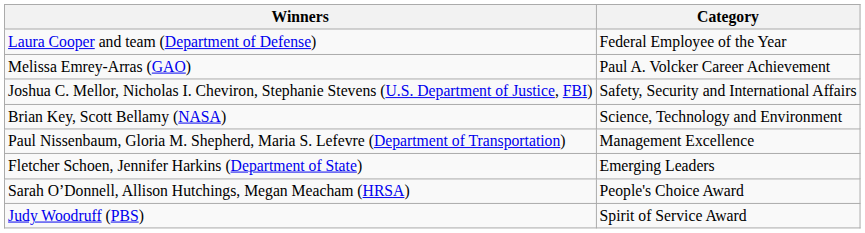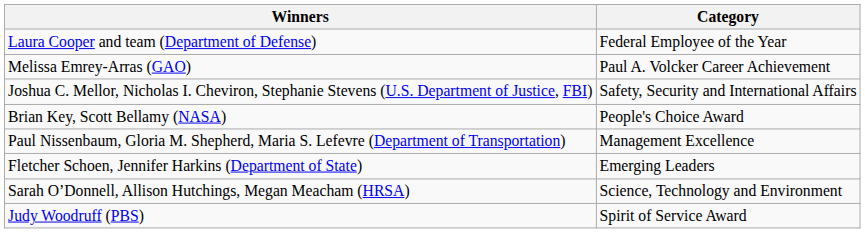 <table class="wikitable sortable mw-collapsible">
 <tr>
 <th>Winners</th>
 <th>Category</th>
 </tr>
 <tr>
 <td><a href='#'>Laura Cooper</a> and team (<a href='#'>Department of Defense</a>)</td>
 <td>Federal Employee of the Year</td>
 </tr>
 <tr>
 <td>Melissa Emrey-Arras (<a href='#'>GAO</a>)</td>
 <td>Paul A. Volcker Career Achievement</td>
 </tr>
 <tr>
 <td>Joshua C. Mellor, Nicholas I. Cheviron, Stephanie Stevens (<a href='#'>U.S. Department of Justice</a>, <a href='#'>FBI</a>)</td>
 <td>Safety, Security and International Affairs</td>
 </tr>
 <tr>
 <td>Brian Key, Scott Bellamy (<a href='#'>NASA</a>)</td>
-<td>Science, Technology and Environment</td>
+<td>People's Choice Award</td>
 </tr>
 <tr>
 <td>Paul Nissenbaum, Gloria M. Shepherd, Maria S. Lefevre (<a href='#'>Department of Transportation</a>)</td>
 <td>Management Excellence</td>
 </tr>
 <tr>
 <td>Fletcher Schoen, Jennifer Harkins (<a href='#'>Department of State</a>)</td>
 <td>Emerging Leaders</td>
 </tr>
 <tr>
 <td>Sarah O’Donnell, Allison Hutchings, Megan Meacham (<a href='#'>HRSA</a>)</td>
-<td>People's Choice Award</td>
+<td>Science, Technology and Environment</td>
 </tr>
 <tr>
 <td><a href='#'>Judy Woodruff</a> (<a href='#'>PBS</a>)</td>
 <td>Spirit of Service Award</td>
 </tr>
 </table>
